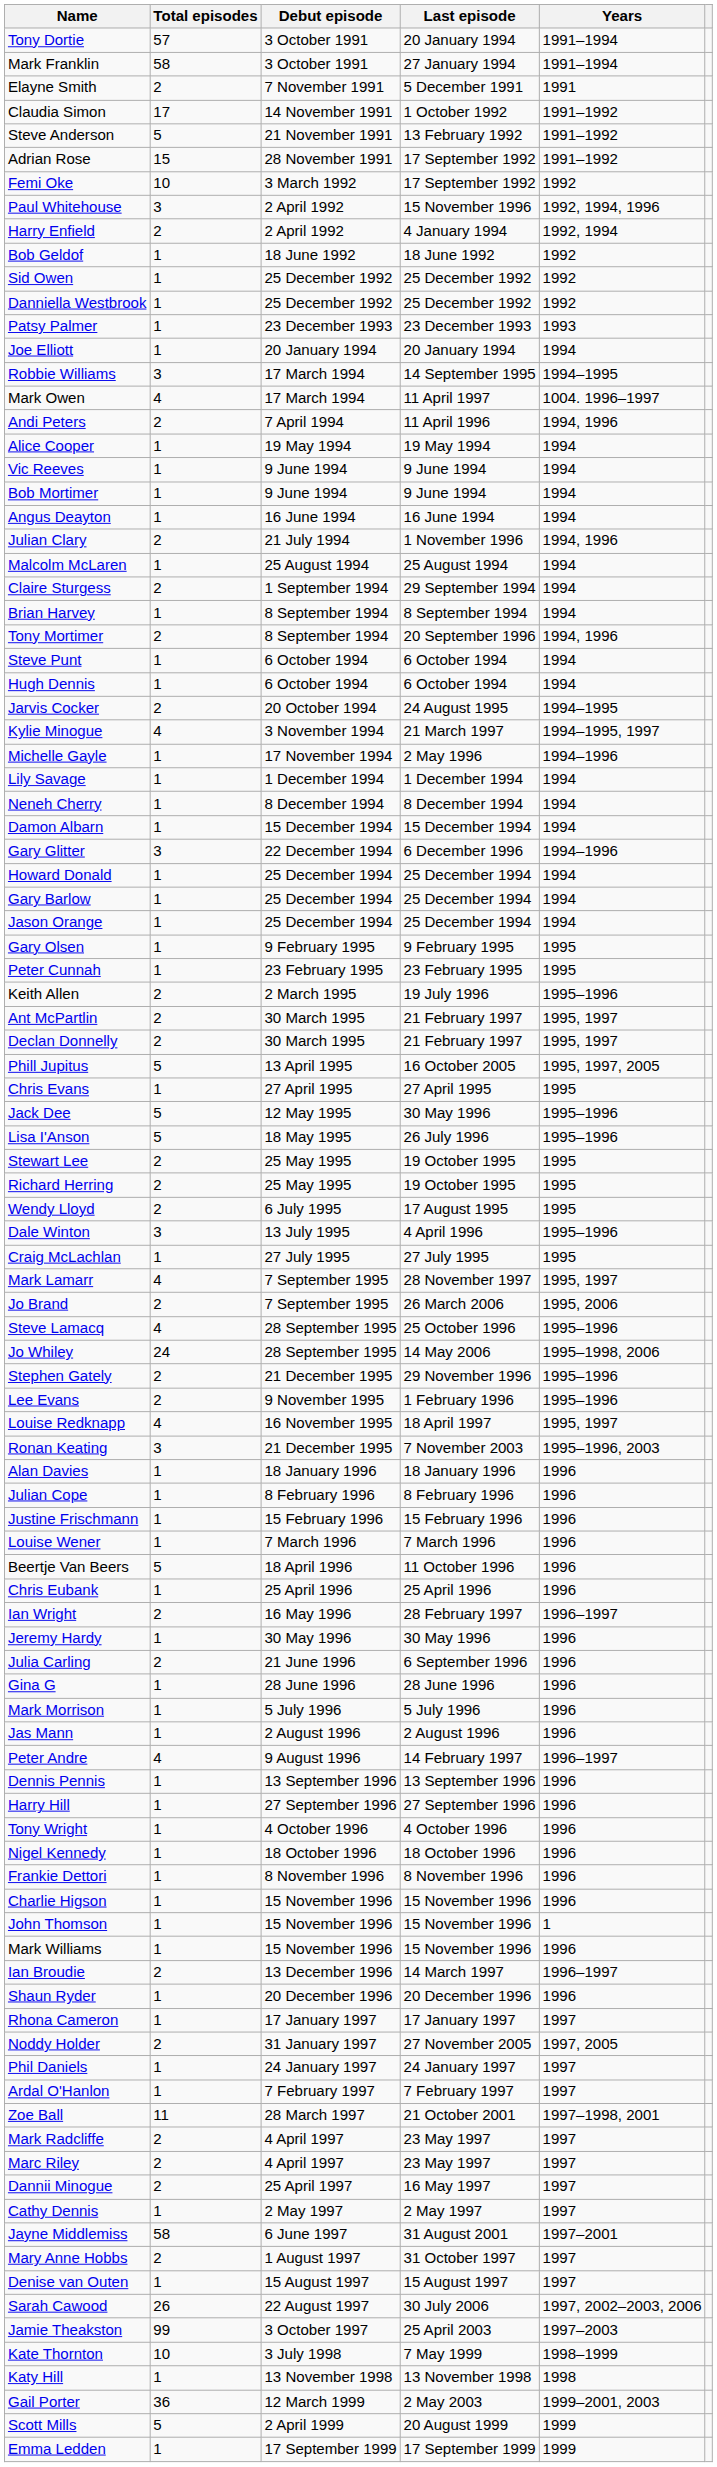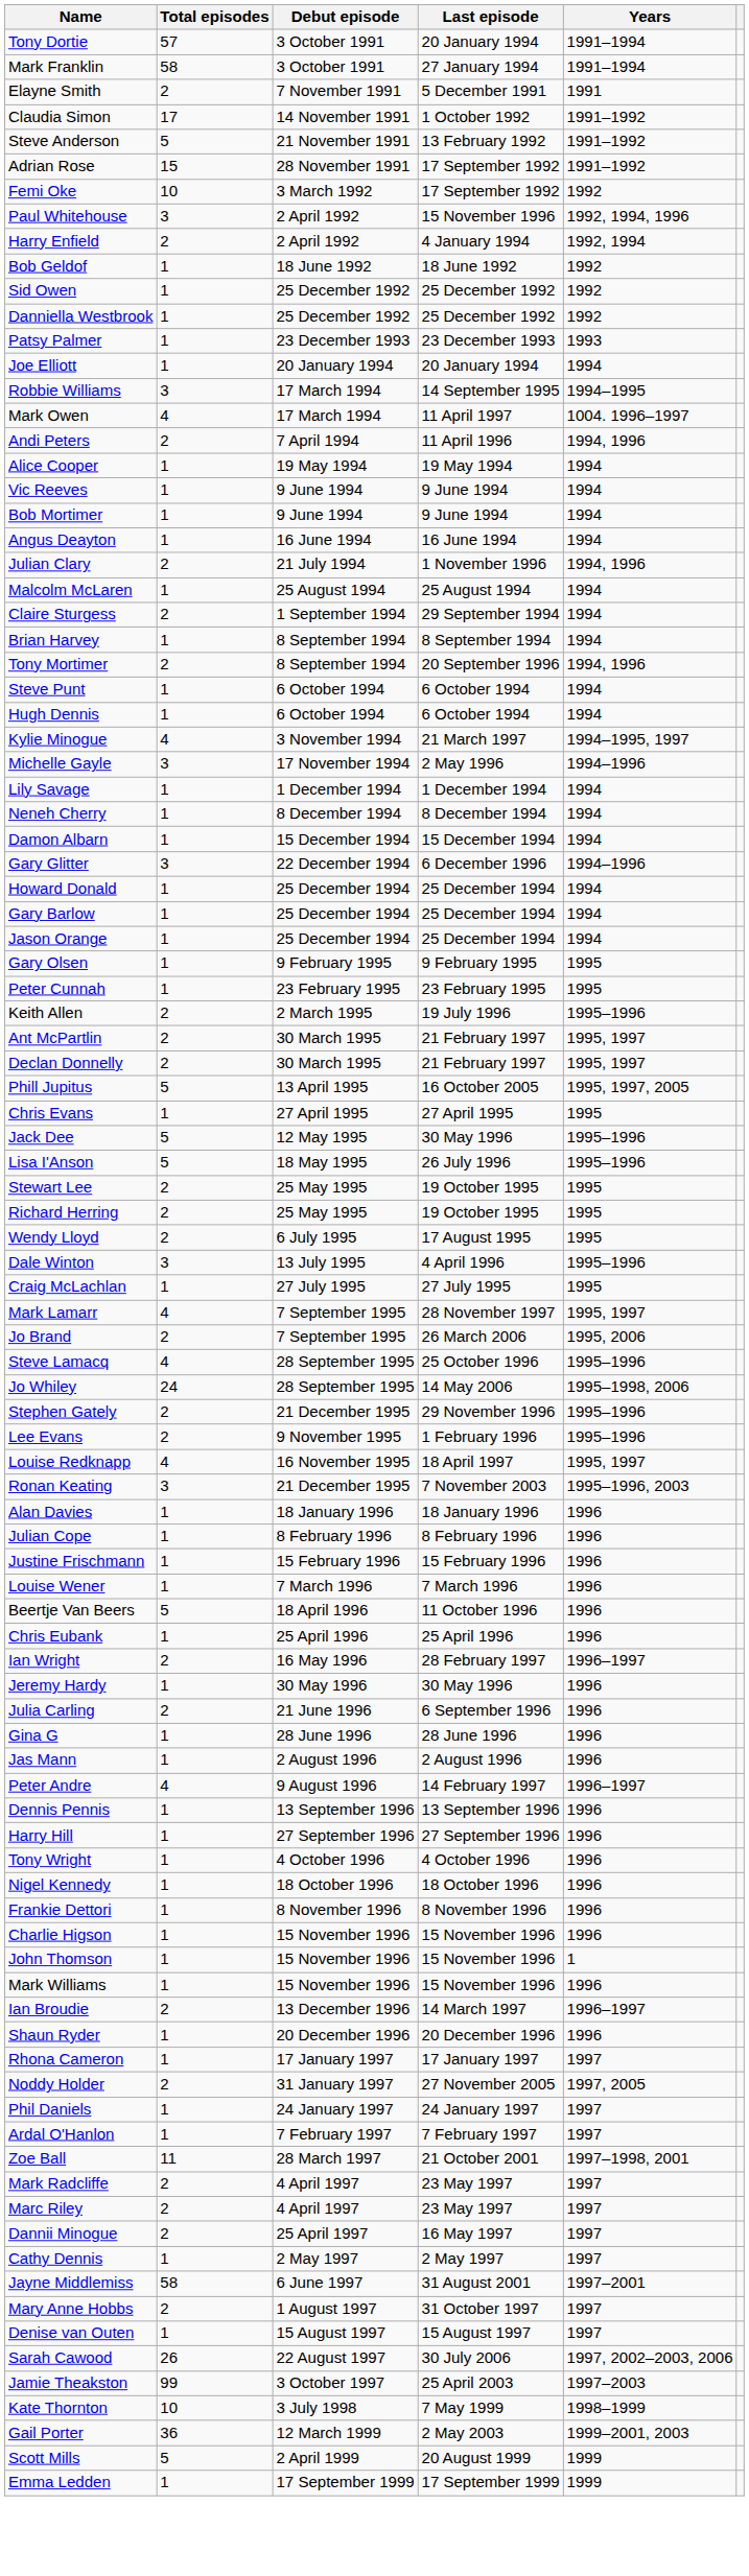 <table class="wikitable sortable">
 <tr>
 <th>Name</th>
 <th>Total episodes</th>
 <th>Debut episode</th>
 <th>Last episode</th>
 <th>Years</th>
 <th></th>
 </tr>
 <tr>
 <td><a href='#'>Tony Dortie</a></td>
 <td>57</td>
 <td>3 October 1991</td>
 <td>20 January 1994</td>
 <td>1991–1994</td>
 <td></td>
 </tr>
 <tr>
 <td>Mark Franklin</td>
 <td>58</td>
 <td>3 October 1991</td>
 <td>27 January 1994</td>
 <td>1991–1994</td>
 <td></td>
 </tr>
 <tr>
 <td>Elayne Smith</td>
 <td>2</td>
 <td>7 November 1991</td>
 <td>5 December 1991</td>
 <td>1991</td>
 <td></td>
 </tr>
 <tr>
 <td>Claudia Simon</td>
 <td>17</td>
 <td>14 November 1991</td>
 <td>1 October 1992</td>
 <td>1991–1992</td>
 <td></td>
 </tr>
 <tr>
 <td>Steve Anderson</td>
 <td>5</td>
 <td>21 November 1991</td>
 <td>13 February 1992</td>
 <td>1991–1992</td>
 <td></td>
 </tr>
 <tr>
 <td>Adrian Rose</td>
 <td>15</td>
 <td>28 November 1991</td>
 <td>17 September 1992</td>
 <td>1991–1992</td>
 <td></td>
 </tr>
 <tr>
 <td><a href='#'>Femi Oke</a></td>
 <td>10</td>
 <td>3 March 1992</td>
 <td>17 September 1992</td>
 <td>1992</td>
 <td></td>
 </tr>
 <tr>
 <td><a href='#'>Paul Whitehouse</a></td>
 <td>3</td>
 <td>2 April 1992</td>
 <td>15 November 1996</td>
 <td>1992, 1994, 1996</td>
 <td></td>
 </tr>
 <tr>
 <td><a href='#'>Harry Enfield</a></td>
 <td>2</td>
 <td>2 April 1992</td>
 <td>4 January 1994</td>
 <td>1992, 1994</td>
 <td></td>
 </tr>
 <tr>
 <td><a href='#'>Bob Geldof</a></td>
 <td>1</td>
 <td>18 June 1992</td>
 <td>18 June 1992</td>
 <td>1992</td>
 <td></td>
 </tr>
 <tr>
 <td><a href='#'>Sid Owen</a></td>
 <td>1</td>
 <td>25 December 1992</td>
 <td>25 December 1992</td>
 <td>1992</td>
 <td></td>
 </tr>
 <tr>
 <td><a href='#'>Danniella Westbrook</a></td>
 <td>1</td>
 <td>25 December 1992</td>
 <td>25 December 1992</td>
 <td>1992</td>
 <td></td>
 </tr>
 <tr>
 <td><a href='#'>Patsy Palmer</a></td>
 <td>1</td>
 <td>23 December 1993</td>
 <td>23 December 1993</td>
 <td>1993</td>
 <td></td>
 </tr>
 <tr>
 <td><a href='#'>Joe Elliott</a></td>
 <td>1</td>
 <td>20 January 1994</td>
 <td>20 January 1994</td>
 <td>1994</td>
 <td></td>
 </tr>
 <tr>
 <td><a href='#'>Robbie Williams</a></td>
 <td>3</td>
 <td>17 March 1994</td>
 <td>14 September 1995</td>
 <td>1994–1995</td>
 <td></td>
 </tr>
 <tr>
 <td>Mark Owen</td>
 <td>4</td>
 <td>17 March 1994</td>
 <td>11 April 1997</td>
 <td>1004. 1996–1997</td>
 <td></td>
 </tr>
 <tr>
 <td><a href='#'>Andi Peters</a></td>
 <td>2</td>
 <td>7 April 1994</td>
 <td>11 April 1996</td>
 <td>1994, 1996</td>
 <td></td>
 </tr>
 <tr>
 <td><a href='#'>Alice Cooper</a></td>
 <td>1</td>
 <td>19 May 1994</td>
 <td>19 May 1994</td>
 <td>1994</td>
 <td></td>
 </tr>
 <tr>
 <td><a href='#'>Vic Reeves</a></td>
 <td>1</td>
 <td>9 June 1994</td>
 <td>9 June 1994</td>
 <td>1994</td>
 <td></td>
 </tr>
 <tr>
 <td><a href='#'>Bob Mortimer</a></td>
 <td>1</td>
 <td>9 June 1994</td>
 <td>9 June 1994</td>
 <td>1994</td>
 <td></td>
 </tr>
 <tr>
 <td><a href='#'>Angus Deayton</a></td>
 <td>1</td>
 <td>16 June 1994</td>
 <td>16 June 1994</td>
 <td>1994</td>
 <td></td>
 </tr>
 <tr>
 <td><a href='#'>Julian Clary</a></td>
 <td>2</td>
 <td>21 July 1994</td>
 <td>1 November 1996</td>
 <td>1994, 1996</td>
 <td></td>
 </tr>
 <tr>
 <td><a href='#'>Malcolm McLaren</a></td>
 <td>1</td>
 <td>25 August 1994</td>
 <td>25 August 1994</td>
 <td>1994</td>
 <td></td>
 </tr>
 <tr>
 <td><a href='#'>Claire Sturgess</a></td>
 <td>2</td>
 <td>1 September 1994</td>
 <td>29 September 1994</td>
 <td>1994</td>
 <td></td>
 </tr>
 <tr>
 <td><a href='#'>Brian Harvey</a></td>
 <td>1</td>
 <td>8 September 1994</td>
 <td>8 September 1994</td>
 <td>1994</td>
 <td></td>
 </tr>
 <tr>
 <td><a href='#'>Tony Mortimer</a></td>
 <td>2</td>
 <td>8 September 1994</td>
 <td>20 September 1996</td>
 <td>1994, 1996</td>
 <td></td>
 </tr>
 <tr>
 <td><a href='#'>Steve Punt</a></td>
 <td>1</td>
 <td>6 October 1994</td>
 <td>6 October 1994</td>
 <td>1994</td>
 <td></td>
 </tr>
 <tr>
 <td><a href='#'>Hugh Dennis</a></td>
 <td>1</td>
 <td>6 October 1994</td>
 <td>6 October 1994</td>
 <td>1994</td>
 <td></td>
 </tr>
 <tr>
-<td><a href='#'>Jarvis Cocker</a></td>
-<td>2</td>
-<td>20 October 1994</td>
-<td>24 August 1995</td>
-<td>1994–1995</td>
-<td></td>
-</tr>
-<tr>
 <td><a href='#'>Kylie Minogue</a></td>
 <td>4</td>
 <td>3 November 1994</td>
 <td>21 March 1997</td>
 <td>1994–1995, 1997</td>
 <td></td>
 </tr>
 <tr>
 <td><a href='#'>Michelle Gayle</a></td>
-<td>1</td>
+<td>3</td>
 <td>17 November 1994</td>
 <td>2 May 1996</td>
 <td>1994–1996</td>
 <td></td>
 </tr>
 <tr>
 <td><a href='#'>Lily Savage</a></td>
 <td>1</td>
 <td>1 December 1994</td>
 <td>1 December 1994</td>
 <td>1994</td>
 <td></td>
 </tr>
 <tr>
 <td><a href='#'>Neneh Cherry</a></td>
 <td>1</td>
 <td>8 December 1994</td>
 <td>8 December 1994</td>
 <td>1994</td>
 <td></td>
 </tr>
 <tr>
 <td><a href='#'>Damon Albarn</a></td>
 <td>1</td>
 <td>15 December 1994</td>
 <td>15 December 1994</td>
 <td>1994</td>
 <td></td>
 </tr>
 <tr>
 <td><a href='#'>Gary Glitter</a></td>
 <td>3</td>
 <td>22 December 1994</td>
 <td>6 December 1996</td>
 <td>1994–1996</td>
 <td></td>
 </tr>
 <tr>
 <td><a href='#'>Howard Donald</a></td>
 <td>1</td>
 <td>25 December 1994</td>
 <td>25 December 1994</td>
 <td>1994</td>
 <td></td>
 </tr>
 <tr>
 <td><a href='#'>Gary Barlow</a></td>
 <td>1</td>
 <td>25 December 1994</td>
 <td>25 December 1994</td>
 <td>1994</td>
 <td></td>
 </tr>
 <tr>
 <td><a href='#'>Jason Orange</a></td>
 <td>1</td>
 <td>25 December 1994</td>
 <td>25 December 1994</td>
 <td>1994</td>
 <td></td>
 </tr>
 <tr>
 <td><a href='#'>Gary Olsen</a></td>
 <td>1</td>
 <td>9 February 1995</td>
 <td>9 February 1995</td>
 <td>1995</td>
 <td></td>
 </tr>
 <tr>
 <td><a href='#'>Peter Cunnah</a></td>
 <td>1</td>
 <td>23 February 1995</td>
 <td>23 February 1995</td>
 <td>1995</td>
 <td></td>
 </tr>
 <tr>
 <td>Keith Allen</td>
 <td>2</td>
 <td>2 March 1995</td>
 <td>19 July 1996</td>
 <td>1995–1996</td>
 <td></td>
 </tr>
 <tr>
 <td><a href='#'>Ant McPartlin</a></td>
 <td>2</td>
 <td>30 March 1995</td>
 <td>21 February 1997</td>
 <td>1995, 1997</td>
 <td></td>
 </tr>
 <tr>
 <td><a href='#'>Declan Donnelly</a></td>
 <td>2</td>
 <td>30 March 1995</td>
 <td>21 February 1997</td>
 <td>1995, 1997</td>
 <td></td>
 </tr>
 <tr>
 <td><a href='#'>Phill Jupitus</a></td>
 <td>5</td>
 <td>13 April 1995</td>
 <td>16 October 2005</td>
 <td>1995, 1997, 2005</td>
 <td></td>
 </tr>
 <tr>
 <td><a href='#'>Chris Evans</a></td>
 <td>1</td>
 <td>27 April 1995</td>
 <td>27 April 1995</td>
 <td>1995</td>
 <td></td>
 </tr>
 <tr>
 <td><a href='#'>Jack Dee</a></td>
 <td>5</td>
 <td>12 May 1995</td>
 <td>30 May 1996</td>
 <td>1995–1996</td>
 <td></td>
 </tr>
 <tr>
 <td><a href='#'>Lisa I'Anson</a></td>
 <td>5</td>
 <td>18 May 1995</td>
 <td>26 July 1996</td>
 <td>1995–1996</td>
 <td></td>
 </tr>
 <tr>
 <td><a href='#'>Stewart Lee</a></td>
 <td>2</td>
 <td>25 May 1995</td>
 <td>19 October 1995</td>
 <td>1995</td>
 <td></td>
 </tr>
 <tr>
 <td><a href='#'>Richard Herring</a></td>
 <td>2</td>
 <td>25 May 1995</td>
 <td>19 October 1995</td>
 <td>1995</td>
 <td></td>
 </tr>
 <tr>
 <td><a href='#'>Wendy Lloyd</a></td>
 <td>2</td>
 <td>6 July 1995</td>
 <td>17 August 1995</td>
 <td>1995</td>
 <td></td>
 </tr>
 <tr>
 <td><a href='#'>Dale Winton</a></td>
 <td>3</td>
 <td>13 July 1995</td>
 <td>4 April 1996</td>
 <td>1995–1996</td>
 <td></td>
 </tr>
 <tr>
 <td><a href='#'>Craig McLachlan</a></td>
 <td>1</td>
 <td>27 July 1995</td>
 <td>27 July 1995</td>
 <td>1995</td>
 <td></td>
 </tr>
 <tr>
 <td><a href='#'>Mark Lamarr</a></td>
 <td>4</td>
 <td>7 September 1995</td>
 <td>28 November 1997</td>
 <td>1995, 1997</td>
 <td></td>
 </tr>
 <tr>
 <td><a href='#'>Jo Brand</a></td>
 <td>2</td>
 <td>7 September 1995</td>
 <td>26 March 2006</td>
 <td>1995, 2006</td>
 <td></td>
 </tr>
 <tr>
 <td><a href='#'>Steve Lamacq</a></td>
 <td>4</td>
 <td>28 September 1995</td>
 <td>25 October  1996</td>
 <td>1995–1996</td>
 <td></td>
 </tr>
 <tr>
 <td><a href='#'>Jo Whiley</a></td>
 <td>24</td>
 <td>28 September 1995</td>
 <td>14 May 2006</td>
 <td>1995–1998, 2006</td>
 <td></td>
 </tr>
 <tr>
 <td><a href='#'>Stephen Gately</a></td>
 <td>2</td>
 <td>21 December 1995</td>
 <td>29 November 1996</td>
 <td>1995–1996</td>
 <td></td>
 </tr>
 <tr>
 <td><a href='#'>Lee Evans</a></td>
 <td>2</td>
 <td>9 November 1995</td>
 <td>1 February 1996</td>
 <td>1995–1996</td>
 <td></td>
 </tr>
 <tr>
 <td><a href='#'>Louise Redknapp</a></td>
 <td>4</td>
 <td>16 November 1995</td>
 <td>18 April 1997</td>
 <td>1995, 1997</td>
 <td></td>
 </tr>
 <tr>
 <td><a href='#'>Ronan Keating</a></td>
 <td>3</td>
 <td>21 December 1995</td>
 <td>7 November 2003</td>
 <td>1995–1996, 2003</td>
 <td></td>
 </tr>
 <tr>
 <td><a href='#'>Alan Davies</a></td>
 <td>1</td>
 <td>18 January 1996</td>
 <td>18 January 1996</td>
 <td>1996</td>
 <td></td>
 </tr>
 <tr>
 <td><a href='#'>Julian Cope</a></td>
 <td>1</td>
 <td>8 February 1996</td>
 <td>8 February 1996</td>
 <td>1996</td>
 <td></td>
 </tr>
 <tr>
 <td><a href='#'>Justine Frischmann</a></td>
 <td>1</td>
 <td>15 February 1996</td>
 <td>15 February 1996</td>
 <td>1996</td>
 <td></td>
 </tr>
 <tr>
 <td><a href='#'>Louise Wener</a></td>
 <td>1</td>
 <td>7 March 1996</td>
 <td>7 March 1996</td>
 <td>1996</td>
 <td></td>
 </tr>
 <tr>
 <td>Beertje Van Beers</td>
 <td>5</td>
 <td>18 April 1996</td>
 <td>11 October 1996</td>
 <td>1996</td>
 <td></td>
 </tr>
 <tr>
 <td><a href='#'>Chris Eubank</a></td>
 <td>1</td>
 <td>25 April 1996</td>
 <td>25 April 1996</td>
 <td>1996</td>
 <td></td>
 </tr>
 <tr>
 <td><a href='#'>Ian Wright</a></td>
 <td>2</td>
 <td>16 May 1996</td>
 <td>28 February 1997</td>
 <td>1996–1997</td>
 <td></td>
 </tr>
 <tr>
 <td><a href='#'>Jeremy Hardy</a></td>
 <td>1</td>
 <td>30 May 1996</td>
 <td>30 May 1996</td>
 <td>1996</td>
 <td></td>
 </tr>
 <tr>
 <td><a href='#'>Julia Carling</a></td>
 <td>2</td>
 <td>21 June 1996</td>
 <td>6 September 1996</td>
 <td>1996</td>
 <td></td>
 </tr>
 <tr>
 <td><a href='#'>Gina G</a></td>
 <td>1</td>
 <td>28 June 1996</td>
 <td>28 June 1996</td>
 <td>1996</td>
 <td></td>
 </tr>
 <tr>
-<td><a href='#'>Mark Morrison</a></td>
-<td>1</td>
-<td>5 July 1996</td>
-<td>5 July 1996</td>
-<td>1996</td>
-<td></td>
-</tr>
-<tr>
 <td><a href='#'>Jas Mann</a></td>
 <td>1</td>
 <td>2 August 1996</td>
 <td>2 August 1996</td>
 <td>1996</td>
 <td></td>
 </tr>
 <tr>
 <td><a href='#'>Peter Andre</a></td>
 <td>4</td>
 <td>9 August 1996</td>
 <td>14 February 1997</td>
 <td>1996–1997</td>
 <td></td>
 </tr>
 <tr>
 <td><a href='#'>Dennis Pennis</a></td>
 <td>1</td>
 <td>13 September 1996</td>
 <td>13 September 1996</td>
 <td>1996</td>
 <td></td>
 </tr>
 <tr>
 <td><a href='#'>Harry Hill</a></td>
 <td>1</td>
 <td>27 September 1996</td>
 <td>27 September 1996</td>
 <td>1996</td>
 <td></td>
 </tr>
 <tr>
 <td><a href='#'>Tony Wright</a></td>
 <td>1</td>
 <td>4 October 1996</td>
 <td>4 October 1996</td>
 <td>1996</td>
 <td></td>
 </tr>
 <tr>
 <td><a href='#'>Nigel Kennedy</a></td>
 <td>1</td>
 <td>18 October 1996</td>
 <td>18 October 1996</td>
 <td>1996</td>
 <td></td>
 </tr>
 <tr>
 <td><a href='#'>Frankie Dettori</a></td>
 <td>1</td>
 <td>8 November 1996</td>
 <td>8 November 1996</td>
 <td>1996</td>
 <td></td>
 </tr>
 <tr>
 <td><a href='#'>Charlie Higson</a></td>
 <td>1</td>
 <td>15 November 1996</td>
 <td>15 November 1996</td>
 <td>1996</td>
 <td></td>
 </tr>
 <tr>
 <td><a href='#'>John Thomson</a></td>
 <td>1</td>
 <td>15 November 1996</td>
 <td>15 November 1996</td>
 <td>1</td>
 <td></td>
 </tr>
 <tr>
 <td>Mark Williams</td>
 <td>1</td>
 <td>15 November 1996</td>
 <td>15 November 1996</td>
 <td>1996</td>
 <td></td>
 </tr>
 <tr>
 <td><a href='#'>Ian Broudie</a></td>
 <td>2</td>
 <td>13 December 1996</td>
 <td>14 March 1997</td>
 <td>1996–1997</td>
 <td></td>
 </tr>
 <tr>
 <td><a href='#'>Shaun Ryder</a></td>
 <td>1</td>
 <td>20 December 1996</td>
 <td>20 December 1996</td>
 <td>1996</td>
 <td></td>
 </tr>
 <tr>
 <td><a href='#'>Rhona Cameron</a></td>
 <td>1</td>
 <td>17 January 1997</td>
 <td>17 January 1997</td>
 <td>1997</td>
 <td></td>
 </tr>
 <tr>
 <td><a href='#'>Noddy Holder</a></td>
 <td>2</td>
 <td>31 January 1997</td>
 <td>27 November 2005</td>
 <td>1997, 2005</td>
 <td></td>
 </tr>
 <tr>
 <td><a href='#'>Phil Daniels</a></td>
 <td>1</td>
 <td>24 January 1997</td>
 <td>24 January 1997</td>
 <td>1997</td>
 <td></td>
 </tr>
 <tr>
 <td><a href='#'>Ardal O'Hanlon</a></td>
 <td>1</td>
 <td>7 February 1997</td>
 <td>7 February 1997</td>
 <td>1997</td>
 <td></td>
 </tr>
 <tr>
 <td><a href='#'>Zoe Ball</a></td>
 <td>11</td>
 <td>28 March 1997</td>
 <td>21 October 2001</td>
 <td>1997–1998, 2001</td>
 <td></td>
 </tr>
 <tr>
 <td><a href='#'>Mark Radcliffe</a></td>
 <td>2</td>
 <td>4 April 1997</td>
 <td>23 May 1997</td>
 <td>1997</td>
 <td></td>
 </tr>
 <tr>
 <td><a href='#'>Marc Riley</a></td>
 <td>2</td>
 <td>4 April 1997</td>
 <td>23 May 1997</td>
 <td>1997</td>
 <td></td>
 </tr>
 <tr>
 <td><a href='#'>Dannii Minogue</a></td>
 <td>2</td>
 <td>25 April 1997</td>
 <td>16 May 1997</td>
 <td>1997</td>
 <td></td>
 </tr>
 <tr>
 <td><a href='#'>Cathy Dennis</a></td>
 <td>1</td>
 <td>2 May 1997</td>
 <td>2 May 1997</td>
 <td>1997</td>
 <td></td>
 </tr>
 <tr>
 <td><a href='#'>Jayne Middlemiss</a></td>
 <td>58</td>
 <td>6 June 1997</td>
 <td>31 August 2001</td>
 <td>1997–2001</td>
 <td></td>
 </tr>
 <tr>
 <td><a href='#'>Mary Anne Hobbs</a></td>
 <td>2</td>
 <td>1 August 1997</td>
 <td>31 October 1997</td>
 <td>1997</td>
 <td></td>
 </tr>
 <tr>
 <td><a href='#'>Denise van Outen</a></td>
 <td>1</td>
 <td>15 August 1997</td>
 <td>15 August 1997</td>
 <td>1997</td>
 <td></td>
 </tr>
 <tr>
 <td><a href='#'>Sarah Cawood</a></td>
 <td>26</td>
 <td>22 August 1997</td>
 <td>30 July 2006</td>
 <td>1997, 2002–2003, 2006</td>
 <td></td>
 </tr>
 <tr>
 <td><a href='#'>Jamie Theakston</a></td>
 <td>99</td>
 <td>3 October 1997</td>
 <td>25 April 2003</td>
 <td>1997–2003</td>
 <td></td>
 </tr>
 <tr>
 <td><a href='#'>Kate Thornton</a></td>
 <td>10</td>
 <td>3 July 1998</td>
 <td>7 May 1999</td>
 <td>1998–1999</td>
 <td></td>
 </tr>
 <tr>
-<td><a href='#'>Katy Hill</a></td>
-<td>1</td>
-<td>13 November 1998</td>
-<td>13 November 1998</td>
-<td>1998</td>
-<td></td>
-</tr>
-<tr>
 <td><a href='#'>Gail Porter</a></td>
 <td>36</td>
 <td>12 March 1999</td>
 <td>2 May 2003</td>
 <td>1999–2001, 2003</td>
 <td></td>
 </tr>
 <tr>
 <td><a href='#'>Scott Mills</a></td>
 <td>5</td>
 <td>2 April 1999</td>
 <td>20 August 1999</td>
 <td>1999</td>
 <td></td>
 </tr>
 <tr>
 <td><a href='#'>Emma Ledden</a></td>
 <td>1</td>
 <td>17 September 1999</td>
 <td>17 September 1999</td>
 <td>1999</td>
 <td></td>
 </tr>
 </table>
